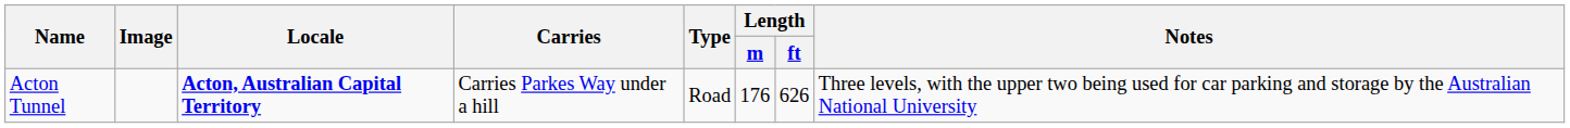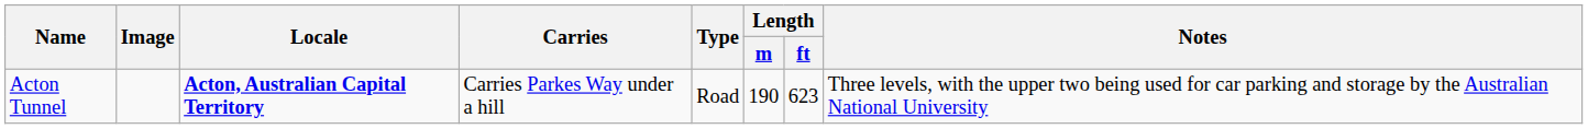 <table class="wikitable sortable">
 <tr>
 <th rowspan=2>Name</th>
 <th rowspan=2>Image</th>
 <th rowspan=2>Locale</th>
 <th rowspan=2>Carries</th>
 <th rowspan=2>Type</th>
 <th colspan=2>Length</th>
 <th rowspan=2>Notes</th>
 </tr>
 <tr>
 <th><a href='#'>m</a></th>
 <th><a href='#'>ft</a></th>
 </tr>
 <tr>
 <td><a href='#'>Acton Tunnel</a></td>
 <td></td>
 <td><strong><a href='#'>Acton, Australian Capital Territory</a></strong></td>
 <td>Carries <a href='#'>Parkes Way</a> under a hill</td>
 <td>Road</td>
-<td>176</td>
-<td>626</td>
+<td>190</td>
+<td>623</td>
 <td>Three levels, with the upper two being used for car parking and storage by the <a href='#'>Australian National University</a></td>
 </tr>
 </table>
